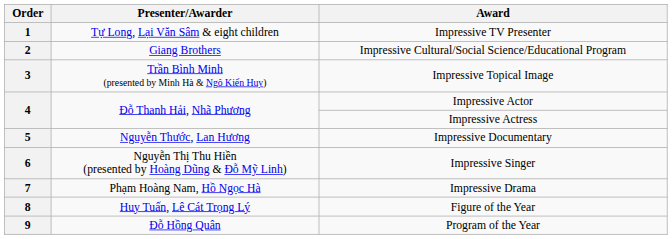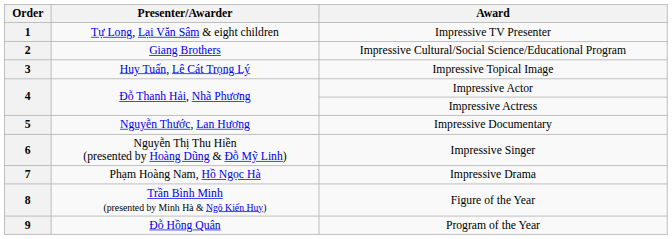 <table class="wikitable" style="text-align:center; width:71.9%;">
 <tr>
 <th>Order</th>
 <th>Presenter/Awarder</th>
 <th>Award</th>
 </tr>
 <tr>
 <th>1</th>
 <td><a href='#'>Tự Long</a>, <a href='#'>Lại Văn Sâm</a> & eight children</td>
 <td>Impressive TV Presenter</td>
 </tr>
 <tr>
 <th>2</th>
 <td><a href='#'>Giang Brothers</a></td>
 <td>Impressive Cultural/Social Science/Educational Program</td>
 </tr>
 <tr>
 <th>3</th>
-<td><a href='#'>Trần Bình Minh</a> <br><small>(presented by Minh Hà & <a href='#'>Ngô Kiến Huy</a>)</small></td>
+<td><a href='#'>Huy Tuấn</a>, <a href='#'>Lê Cát Trọng Lý</a></td>
 <td>Impressive Topical Image</td>
 </tr>
 <tr>
 <th rowspan="2">4</th>
 <td rowspan="2"><a href='#'>Đỗ Thanh Hải</a>, <a href='#'>Nhã Phương</a></td>
 <td>Impressive Actor</td>
 </tr>
 <tr>
 <td>Impressive Actress</td>
 </tr>
 <tr>
 <th>5</th>
 <td><a href='#'>Nguyễn Thước</a>, <a href='#'>Lan Hương</a></td>
 <td>Impressive Documentary</td>
 </tr>
 <tr>
 <th>6</th>
 <td>Nguyễn Thị Thu Hiền <br>(presented by <a href='#'>Hoàng Dũng</a> & <a href='#'>Đỗ Mỹ Linh</a>)</td>
 <td>Impressive Singer</td>
 </tr>
 <tr>
 <th>7</th>
 <td>Phạm Hoàng Nam, <a href='#'>Hồ Ngọc Hà</a></td>
 <td>Impressive Drama</td>
 </tr>
 <tr>
 <th>8</th>
-<td><a href='#'>Huy Tuấn</a>, <a href='#'>Lê Cát Trọng Lý</a></td>
+<td><a href='#'>Trần Bình Minh</a> <br><small>(presented by Minh Hà & <a href='#'>Ngô Kiến Huy</a>)</small></td>
 <td>Figure of the Year</td>
 </tr>
 <tr>
 <th>9</th>
 <td><a href='#'>Đỗ Hồng Quân</a></td>
 <td>Program of the Year</td>
 </tr>
 </table>
